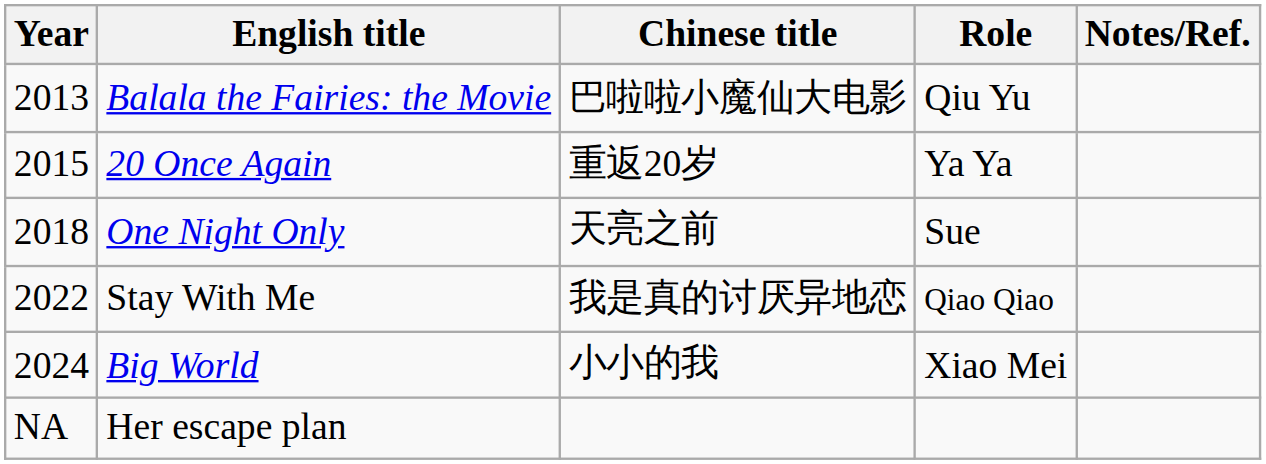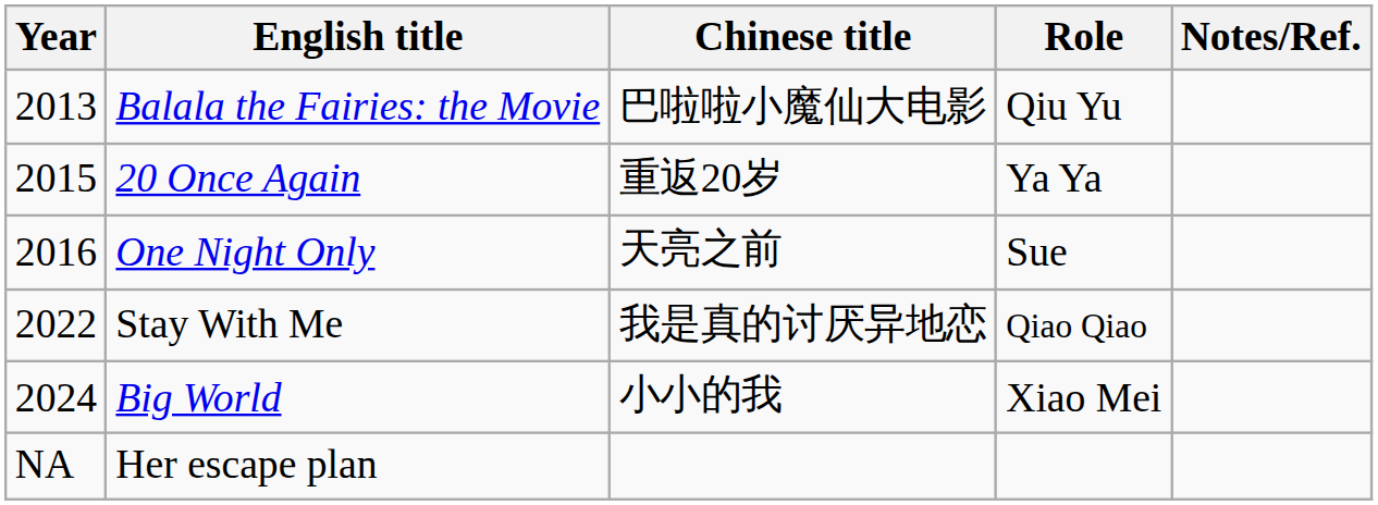 <table class="wikitable sortable">
 <tr>
 <th>Year</th>
 <th>English title</th>
 <th>Chinese title</th>
 <th>Role</th>
 <th class="unsortable">Notes/Ref.</th>
 </tr>
 <tr>
 <td>2013</td>
 <td><em><a href='#'>Balala the Fairies: the Movie</a></em></td>
 <td>巴啦啦小魔仙大电影</td>
 <td>Qiu Yu</td>
 <td></td>
 </tr>
 <tr>
 <td>2015</td>
 <td><em><a href='#'>20 Once Again</a></em></td>
 <td>重返20岁</td>
 <td>Ya Ya</td>
 <td></td>
 </tr>
 <tr>
-<td>2018</td>
+<td>2016</td>
 <td><em><a href='#'>One Night Only</a></em></td>
 <td>天亮之前</td>
 <td>Sue</td>
 <td></td>
 </tr>
 <tr>
 <td>2022</td>
 <td>Stay With Me</td>
 <td>我是真的讨厌异地恋</td>
 <td><small>Qiao Qiao</small></td>
 <td></td>
 </tr>
 <tr>
 <td>2024</td>
 <td><em><a href='#'>Big World</a></em></td>
 <td>小小的我</td>
 <td>Xiao Mei</td>
 <td></td>
 </tr>
 <tr>
 <td>NA</td>
 <td>Her escape plan</td>
 <td></td>
 <td></td>
 <td></td>
 </tr>
 </table>
